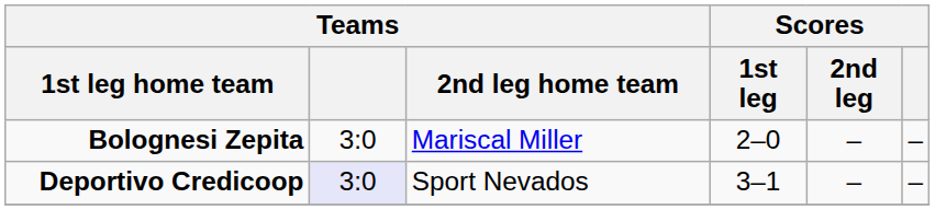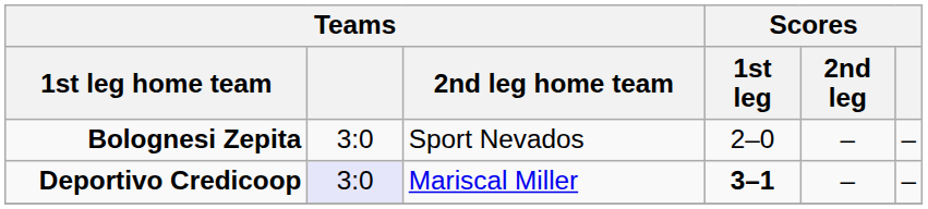 <table class="wikitable" style="text-align: center;">
 <tr>
 <th colspan=3>Teams</th>
 <th colspan=3>Scores</th>
 </tr>
 <tr>
 <th width="175">1st leg home team</th>
 <th width="50"></th>
 <th width="175">2nd leg home team</th>
 <th width="50">1st leg</th>
 <th width="50">2nd leg</th>
 <th></th>
 </tr>
 <tr>
 <td align=right><strong>Bolognesi Zepita</strong></td>
 <td>3:0</td>
-<td align=left><a href='#'>Mariscal Miller</a></td>
+<td align=left>Sport Nevados</td>
 <td>2–0</td>
 <td>–</td>
 <td>–</td>
 </tr>
 <tr>
 <td align=right><strong>Deportivo Credicoop</strong></td>
 <td style="background: lavender;">3:0</td>
-<td align=left>Sport Nevados</td>
-<td>3–1</td>
+<td align=left><a href='#'>Mariscal Miller</a></td>
+<td><strong>3–1</strong></td>
 <td>–</td>
 <td>–</td>
 </tr>
 <tr>
 </tr>
 </table>
